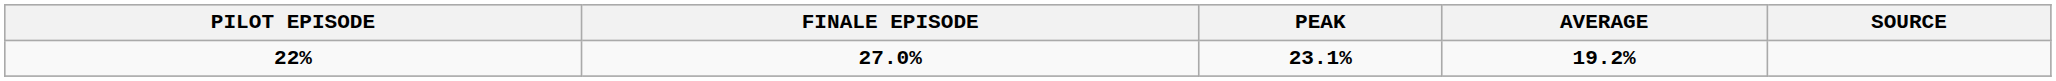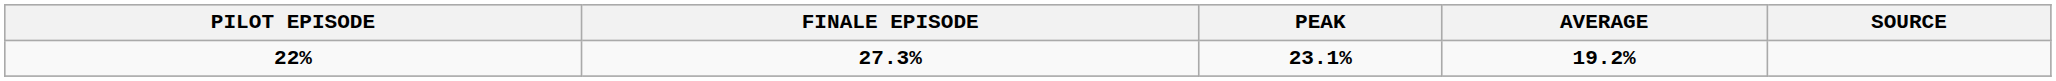 <table class="wikitable" style="text-align:center; background:#f9f9f9; line-height:16px;" width="100%">
 <tr>
 <th>PILOT EPISODE</th>
 <th>FINALE EPISODE</th>
 <th>PEAK</th>
 <th>AVERAGE</th>
 <th>SOURCE</th>
 </tr>
 <tr>
 <td><strong>22%</strong></td>
-<td><strong>27.0%</strong></td>
+<td><strong>27.3%</strong></td>
 <td><strong>23.1%</strong></td>
 <td><strong>19.2%</strong></td>
 <td></td>
 </tr>
 </table>
